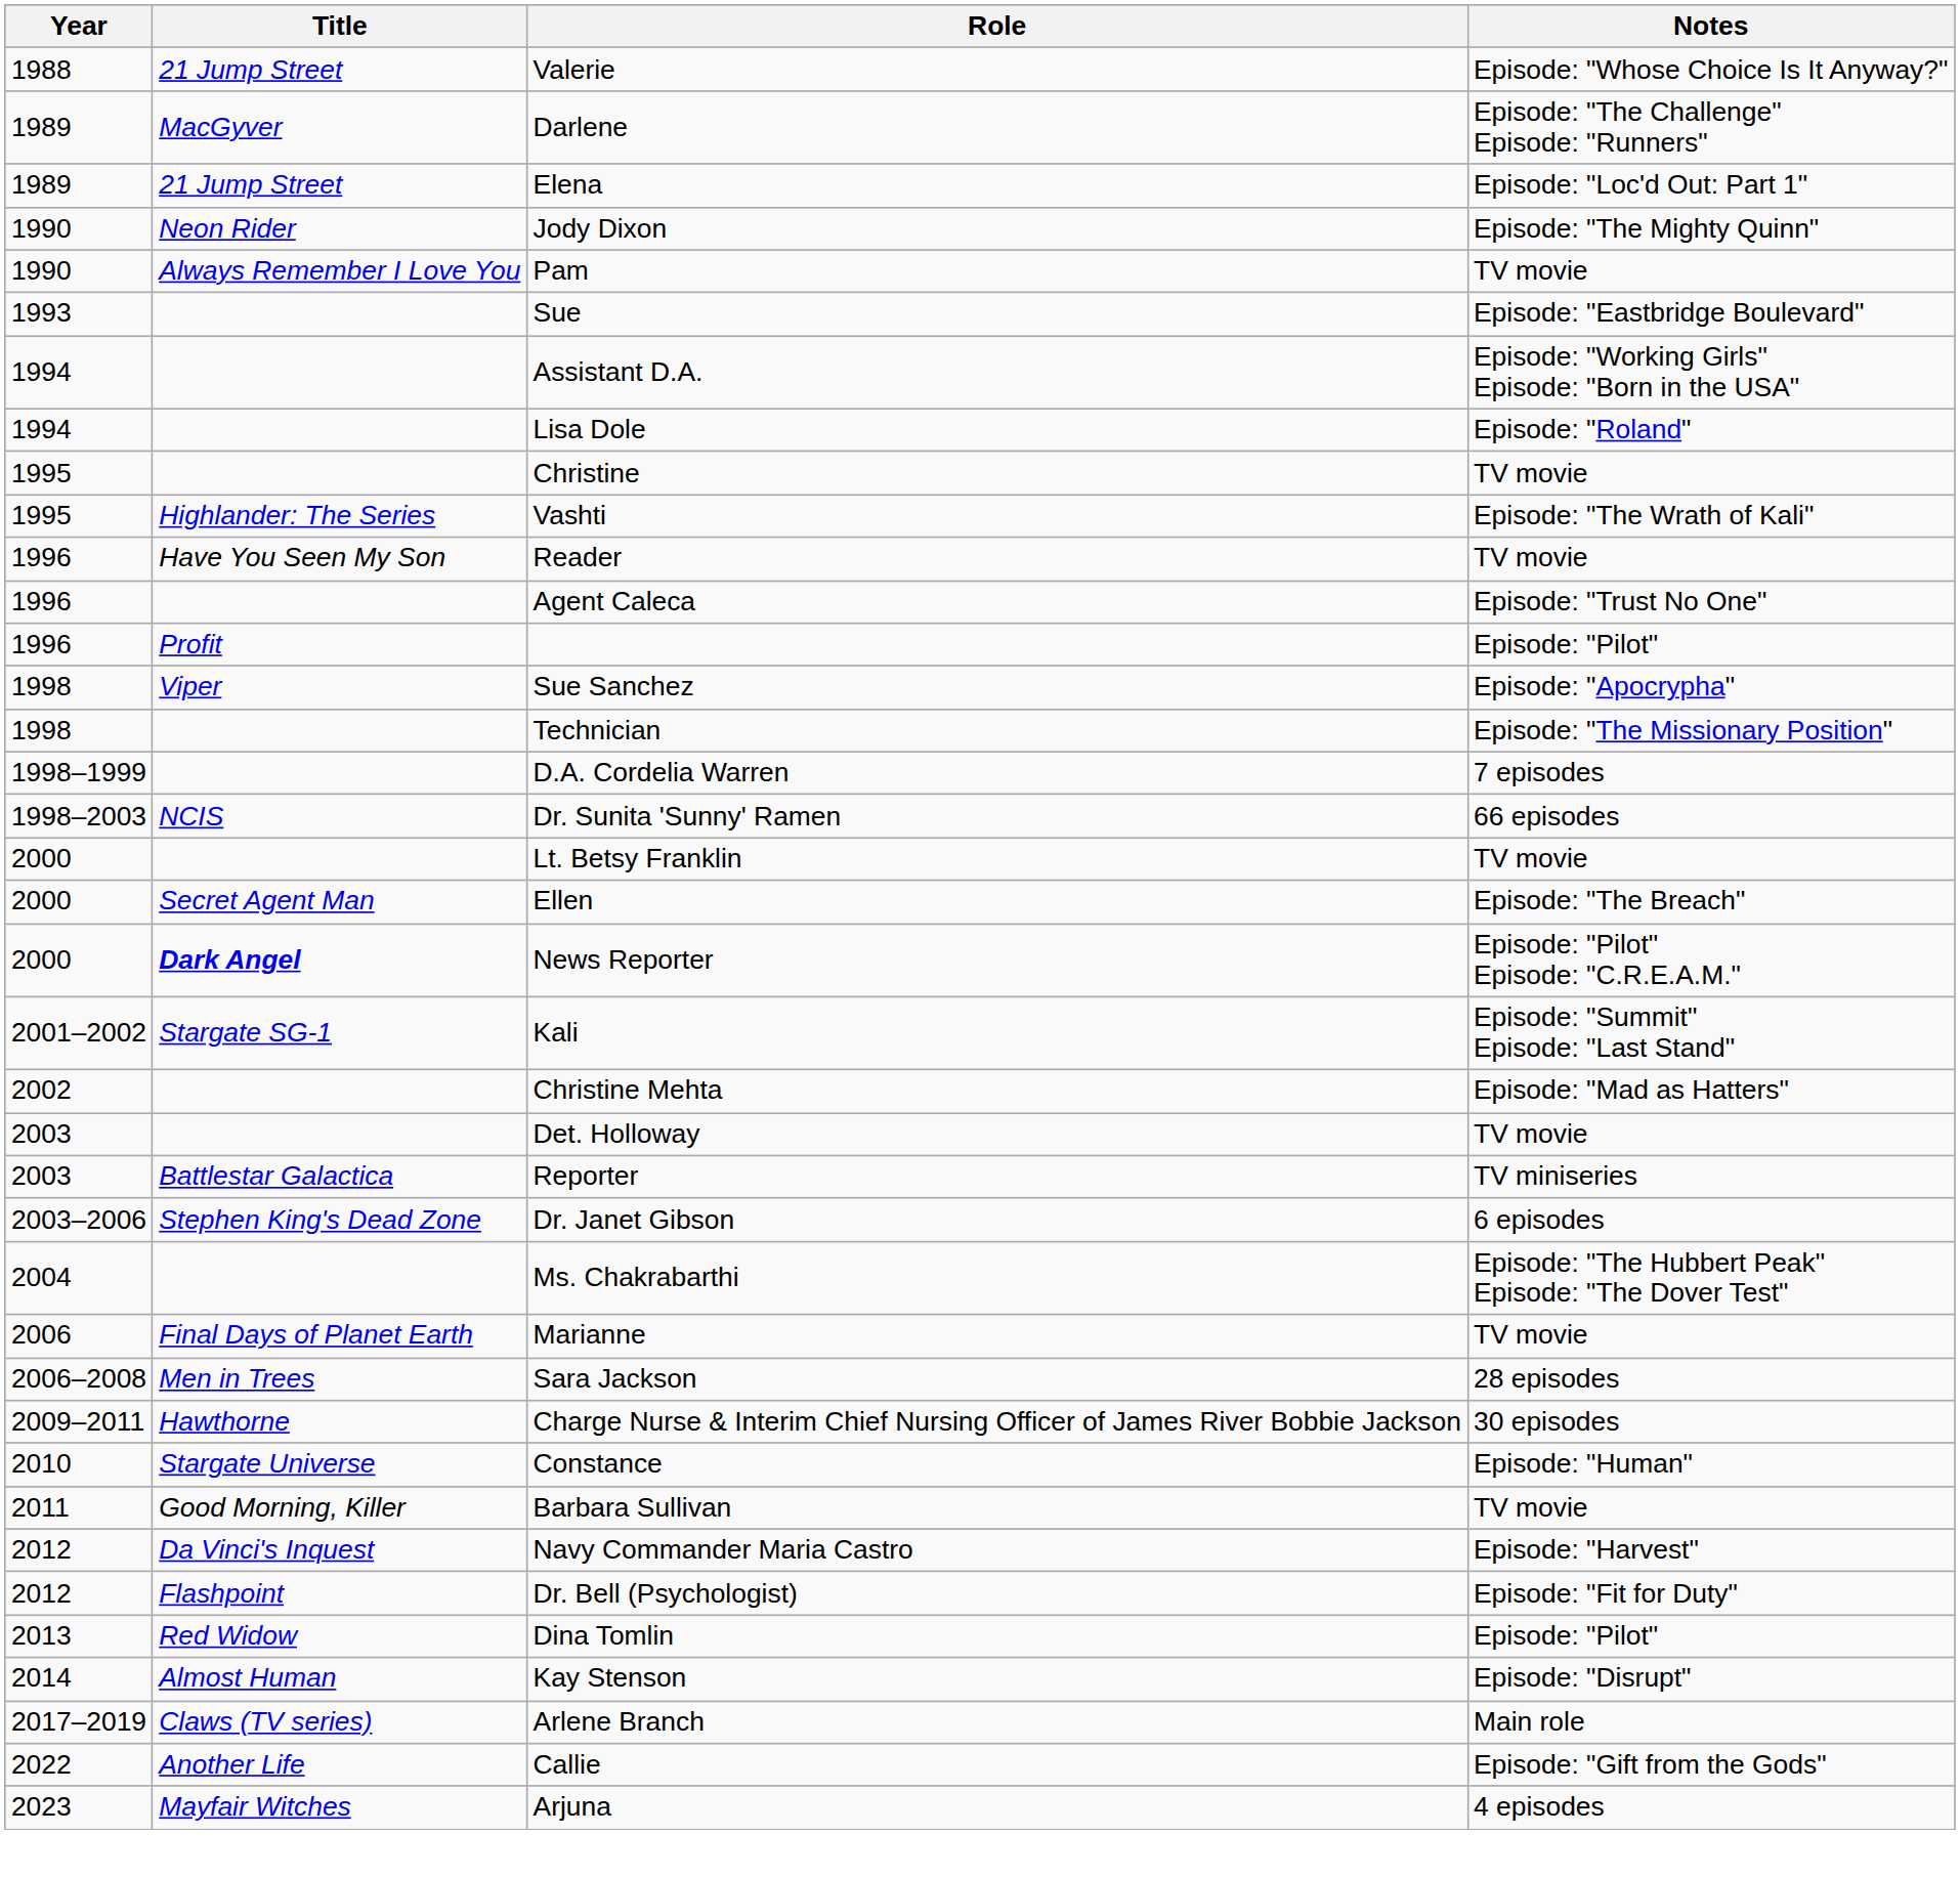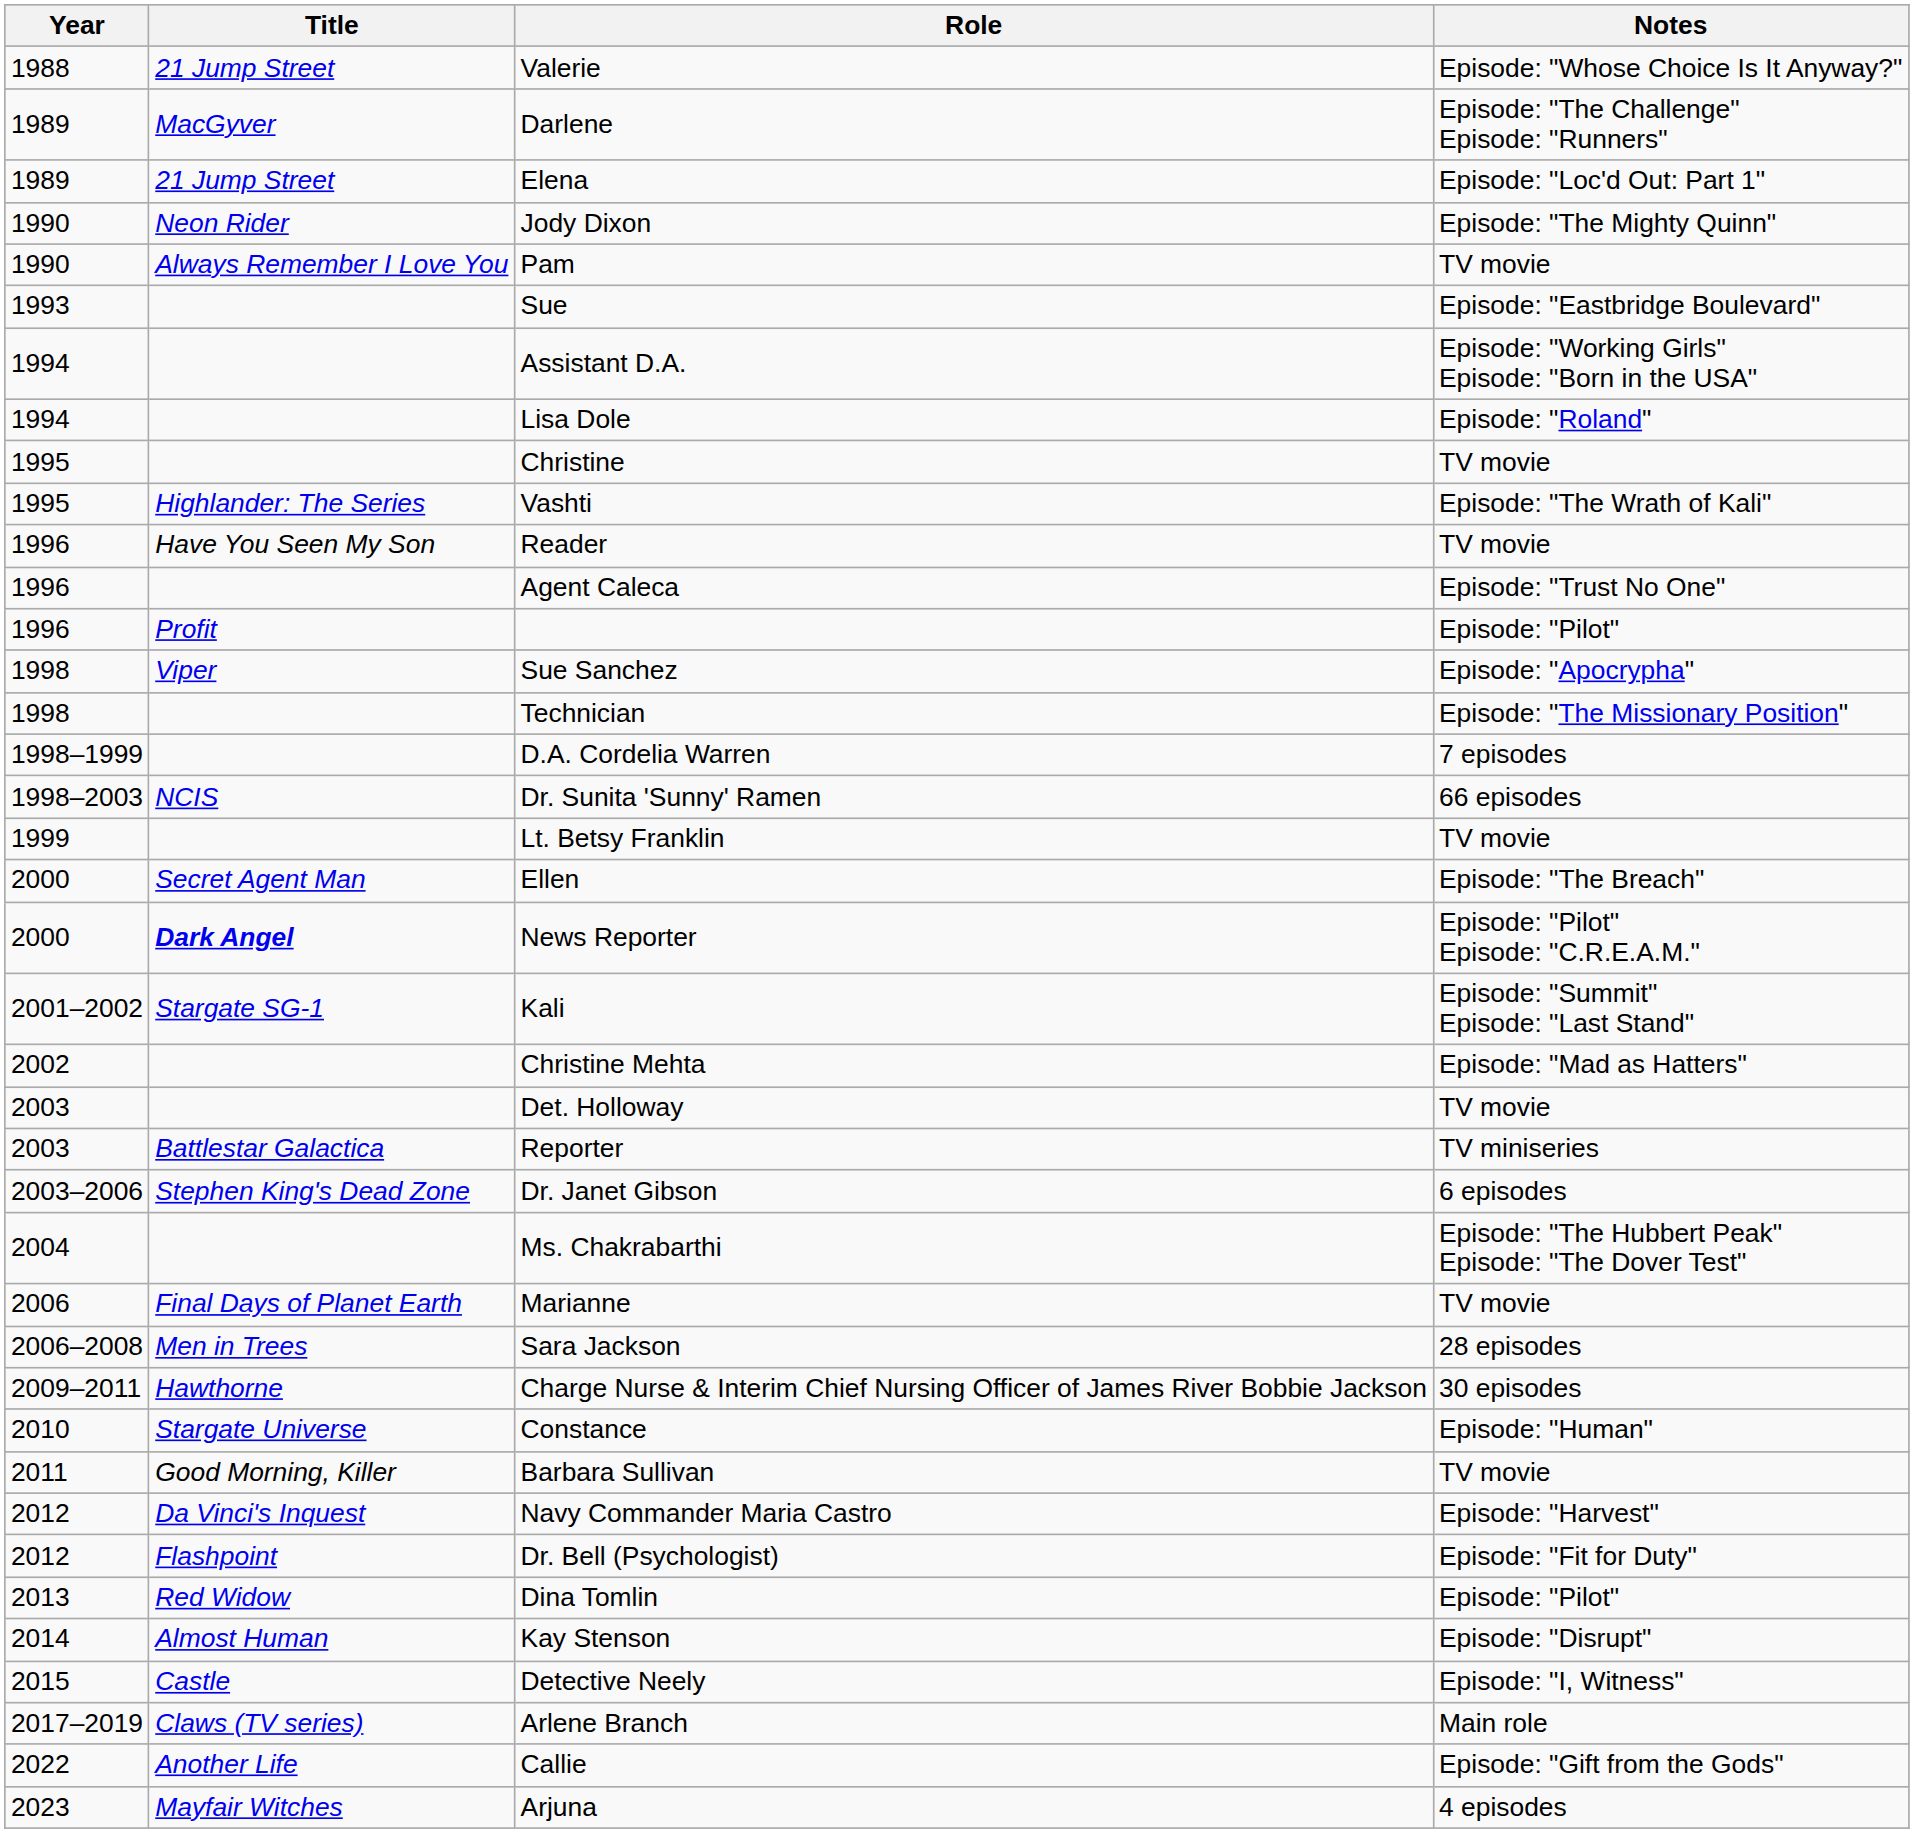 <table class="wikitable sortable">
 <tr>
 <th>Year</th>
 <th>Title</th>
 <th>Role</th>
 <th class="unsortable">Notes</th>
 </tr>
 <tr>
 <td>1988</td>
 <td><em><a href='#'>21 Jump Street</a></em></td>
 <td>Valerie</td>
 <td>Episode: "Whose Choice Is It Anyway?"</td>
 </tr>
 <tr>
 <td>1989</td>
 <td><em><a href='#'>MacGyver</a></em></td>
 <td>Darlene</td>
 <td>Episode: "The Challenge"<br>Episode: "Runners"</td>
 </tr>
 <tr>
 <td>1989</td>
 <td><em><a href='#'>21 Jump Street</a></em></td>
 <td>Elena</td>
 <td>Episode: "Loc'd Out: Part 1"</td>
 </tr>
 <tr>
 <td>1990</td>
 <td><em><a href='#'>Neon Rider</a></em></td>
 <td>Jody Dixon</td>
 <td>Episode: "The Mighty Quinn"</td>
 </tr>
 <tr>
 <td>1990</td>
 <td><em><a href='#'>Always Remember I Love You</a></em></td>
 <td>Pam</td>
 <td>TV movie</td>
 </tr>
 <tr>
 <td>1993</td>
 <td><em></em></td>
 <td>Sue</td>
 <td>Episode: "Eastbridge Boulevard"</td>
 </tr>
 <tr>
 <td>1994</td>
 <td><em></em></td>
 <td>Assistant D.A.</td>
 <td>Episode: "Working Girls"<br>Episode: "Born in the USA"</td>
 </tr>
 <tr>
 <td>1994</td>
 <td><em></em></td>
 <td>Lisa Dole</td>
 <td>Episode: "<a href='#'>Roland</a>"</td>
 </tr>
 <tr>
 <td>1995</td>
 <td><em></em></td>
 <td>Christine</td>
 <td>TV movie</td>
 </tr>
 <tr>
 <td>1995</td>
 <td><em><a href='#'>Highlander: The Series</a></em></td>
 <td>Vashti</td>
 <td>Episode: "The Wrath of Kali"</td>
 </tr>
 <tr>
 <td>1996</td>
 <td><em>Have You Seen My Son</em></td>
 <td>Reader</td>
 <td>TV movie</td>
 </tr>
 <tr>
 <td>1996</td>
 <td><em></em></td>
 <td>Agent Caleca</td>
 <td>Episode: "Trust No One"</td>
 </tr>
 <tr>
 <td>1996</td>
 <td><em><a href='#'>Profit</a></em></td>
 <td></td>
 <td>Episode: "Pilot"</td>
 </tr>
 <tr>
 <td>1998</td>
 <td><em><a href='#'>Viper</a></em></td>
 <td>Sue Sanchez</td>
 <td>Episode: "<a href='#'>Apocrypha</a>"</td>
 </tr>
 <tr>
 <td>1998</td>
 <td><em></em></td>
 <td>Technician</td>
 <td>Episode: "<a href='#'>The Missionary Position</a>"</td>
 </tr>
 <tr>
 <td>1998–1999</td>
 <td><em></em></td>
 <td>D.A. Cordelia Warren</td>
 <td>7 episodes</td>
 </tr>
 <tr>
 <td>1998–2003</td>
 <td><em><a href='#'>NCIS</a></em></td>
 <td>Dr. Sunita 'Sunny' Ramen</td>
 <td>66 episodes</td>
 </tr>
 <tr>
-<td>2000</td>
+<td>1999</td>
 <td><em></em></td>
 <td>Lt. Betsy Franklin</td>
 <td>TV movie</td>
 </tr>
 <tr>
 <td>2000</td>
 <td><em><a href='#'>Secret Agent Man</a></em></td>
 <td>Ellen</td>
 <td>Episode: "The Breach"</td>
 </tr>
 <tr>
 <td>2000</td>
 <td><strong><em><a href='#'>Dark Angel</a></em></strong></td>
 <td>News Reporter</td>
 <td>Episode: "Pilot"<br>Episode: "C.R.E.A.M."</td>
 </tr>
 <tr>
 <td>2001–2002</td>
 <td><em><a href='#'>Stargate SG-1</a></em></td>
 <td>Kali</td>
 <td>Episode: "Summit"<br>Episode: "Last Stand"</td>
 </tr>
 <tr>
 <td>2002</td>
 <td><em></em></td>
 <td>Christine Mehta</td>
 <td>Episode: "Mad as Hatters"</td>
 </tr>
 <tr>
 <td>2003</td>
 <td><em></em></td>
 <td>Det. Holloway</td>
 <td>TV movie</td>
 </tr>
 <tr>
 <td>2003</td>
 <td><em><a href='#'>Battlestar Galactica</a></em></td>
 <td>Reporter</td>
 <td>TV miniseries</td>
 </tr>
 <tr>
 <td>2003–2006</td>
 <td><em><a href='#'>Stephen King's Dead Zone</a></em></td>
 <td>Dr. Janet Gibson</td>
 <td>6 episodes</td>
 </tr>
 <tr>
 <td>2004</td>
 <td><em></em></td>
 <td>Ms. Chakrabarthi</td>
 <td>Episode: "The Hubbert Peak"<br>Episode: "The Dover Test"</td>
 </tr>
 <tr>
 <td>2006</td>
 <td><em><a href='#'>Final Days of Planet Earth</a></em></td>
 <td>Marianne</td>
 <td>TV movie</td>
 </tr>
 <tr>
 <td>2006–2008</td>
 <td><em><a href='#'>Men in Trees</a></em></td>
 <td>Sara Jackson</td>
 <td>28 episodes</td>
 </tr>
 <tr>
 <td>2009–2011</td>
 <td><em><a href='#'>Hawthorne</a></em></td>
 <td>Charge Nurse & Interim Chief Nursing Officer of James River Bobbie Jackson</td>
 <td>30 episodes</td>
 </tr>
 <tr>
 <td>2010</td>
 <td><em><a href='#'>Stargate Universe</a></em></td>
 <td>Constance</td>
 <td>Episode: "Human"</td>
 </tr>
 <tr>
 <td>2011</td>
 <td><em>Good Morning, Killer</em></td>
 <td>Barbara Sullivan</td>
 <td>TV movie</td>
 </tr>
 <tr>
 <td>2012</td>
 <td><em><a href='#'>Da Vinci's Inquest</a></em></td>
 <td>Navy Commander Maria Castro</td>
 <td>Episode: "Harvest"</td>
 </tr>
 <tr>
 <td>2012</td>
 <td><em><a href='#'>Flashpoint</a></em></td>
 <td>Dr. Bell (Psychologist)</td>
 <td>Episode: "Fit for Duty"</td>
 </tr>
 <tr>
 <td>2013</td>
 <td><em><a href='#'>Red Widow</a></em></td>
 <td>Dina Tomlin</td>
 <td>Episode: "Pilot"</td>
 </tr>
 <tr>
 <td>2014</td>
 <td><em><a href='#'>Almost Human</a></em></td>
 <td>Kay Stenson</td>
 <td>Episode: "Disrupt"</td>
 </tr>
 <tr>
+<td>2015</td>
+<td><em><a href='#'>Castle</a></em></td>
+<td>Detective Neely</td>
+<td>Episode: "I, Witness"</td>
+</tr>
+<tr>
 <td>2017–2019</td>
 <td><em><a href='#'>Claws (TV series)</a></em></td>
 <td>Arlene Branch</td>
 <td>Main role</td>
 </tr>
 <tr>
 <td>2022</td>
 <td><em><a href='#'>Another Life</a></em></td>
 <td>Callie</td>
 <td>Episode: "Gift from the Gods"</td>
 </tr>
 <tr>
 <td>2023</td>
 <td><em><a href='#'>Mayfair Witches</a></em></td>
 <td>Arjuna</td>
 <td>4 episodes</td>
 </tr>
 </table>
